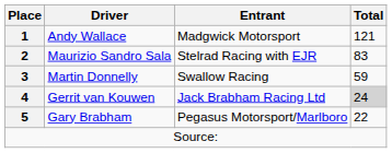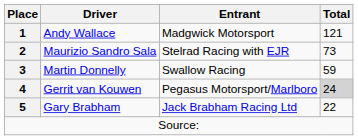 <table class="wikitable" style="font-size: 90%;">
 <tr>
 <th>Place</th>
 <th>Driver</th>
 <th>Entrant</th>
 <th>Total</th>
 </tr>
 <tr>
 <th>1</th>
 <td> <a href='#'>Andy Wallace</a></td>
 <td>Madgwick Motorsport</td>
 <td>121</td>
 </tr>
 <tr>
 <th>2</th>
 <td> <a href='#'>Maurizio Sandro Sala</a></td>
 <td>Stelrad Racing with <a href='#'>EJR</a></td>
-<td>83</td>
+<td>73</td>
 </tr>
 <tr>
 <th>3</th>
 <td> <a href='#'>Martin Donnelly</a></td>
 <td>Swallow Racing</td>
 <td>59</td>
 </tr>
 <tr>
 <th>4</th>
 <td> <a href='#'>Gerrit van Kouwen</a></td>
-<td><a href='#'>Jack Brabham Racing Ltd</a></td>
+<td>Pegasus Motorsport/<a href='#'>Marlboro</a></td>
 <td style="background: lightgrey;">24</td>
 </tr>
 <tr>
 <th>5</th>
 <td> <a href='#'>Gary Brabham</a></td>
-<td>Pegasus Motorsport/<a href='#'>Marlboro</a></td>
+<td><a href='#'>Jack Brabham Racing Ltd</a></td>
 <td>22</td>
 </tr>
 <tr>
 <td colspan=4 align=center>Source:</td>
 </tr>
 </table>
